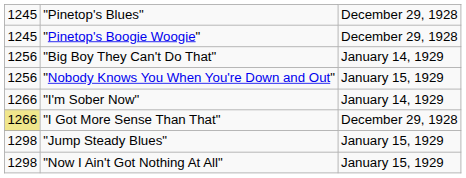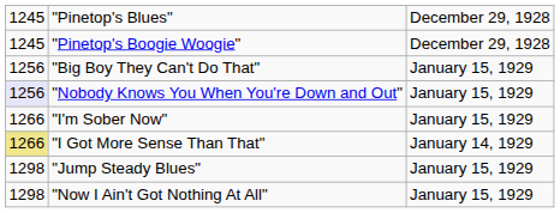 <table class="wikitable">
 <tr>
 <td>1245</td>
 <td>"Pinetop's Blues"</td>
 <td>December 29, 1928</td>
 </tr>
 <tr>
 <td>1245</td>
 <td>"<a href='#'>Pinetop's Boogie Woogie</a>"</td>
 <td>December 29, 1928</td>
 </tr>
 <tr>
 <td>1256</td>
 <td>"Big Boy They Can't Do That"</td>
-<td>January 14, 1929</td>
+<td>January 15, 1929</td>
 </tr>
 <tr>
-<td>1256</td>
+<td style="background: lavender;">1256</td>
 <td>"<a href='#'>Nobody Knows You When You're Down and Out</a>"</td>
 <td>January 15, 1929</td>
 </tr>
 <tr>
 <td>1266</td>
 <td>"I'm Sober Now"</td>
-<td>January 14, 1929</td>
+<td>January 15, 1929</td>
 </tr>
 <tr>
 <td style="background: khaki;">1266</td>
 <td>"I Got More Sense Than That"</td>
-<td>December 29, 1928</td>
+<td>January 14, 1929</td>
 </tr>
 <tr>
 <td>1298</td>
 <td>"Jump Steady Blues"</td>
 <td>January 15, 1929</td>
 </tr>
 <tr>
 <td>1298</td>
 <td>"Now I Ain't Got Nothing At All"</td>
 <td>January 15, 1929</td>
 </tr>
 </table>
